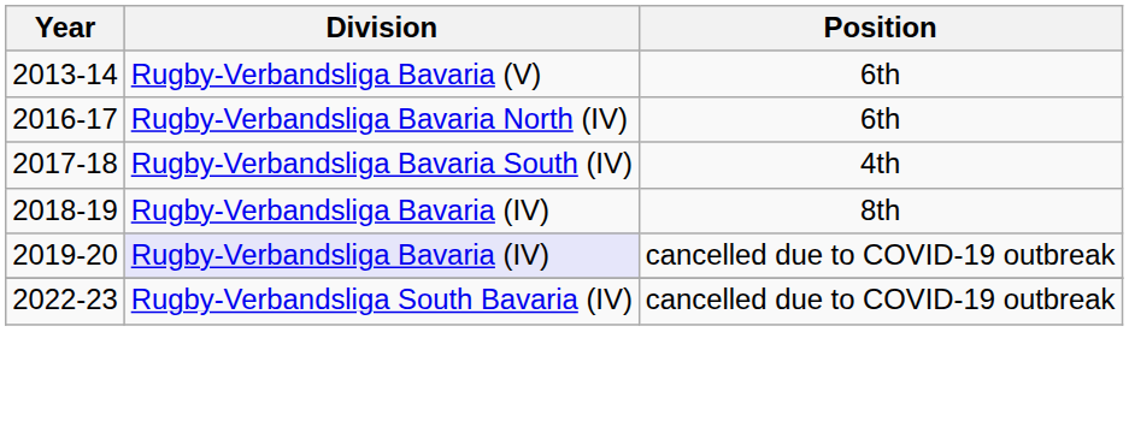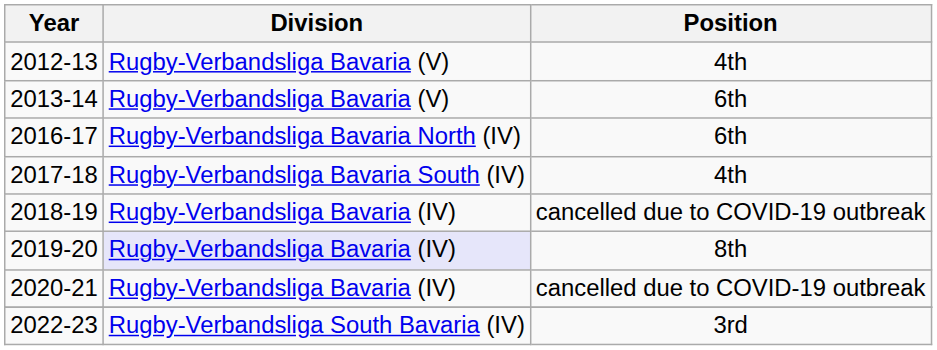 <table class="wikitable">
 <tr>
 <th>Year</th>
 <th>Division</th>
 <th>Position</th>
+</tr>
+<tr align="center">
+<td>2012-13</td>
+<td align="left"><a href='#'>Rugby-Verbandsliga Bavaria</a> (V)</td>
+<td>4th</td>
 </tr>
 <tr align="center">
 <td>2013-14</td>
 <td align="left"><a href='#'>Rugby-Verbandsliga Bavaria</a> (V)</td>
 <td>6th</td>
 </tr>
 <tr align="center">
 <td>2016-17</td>
 <td align="left"><a href='#'>Rugby-Verbandsliga Bavaria North</a> (IV)</td>
 <td>6th</td>
 </tr>
 <tr align="center">
 <td>2017-18</td>
 <td align="left"><a href='#'>Rugby-Verbandsliga Bavaria South</a> (IV)</td>
 <td>4th</td>
 </tr>
 <tr align="center">
 <td>2018-19</td>
 <td align="left"><a href='#'>Rugby-Verbandsliga Bavaria</a> (IV)</td>
-<td>8th</td>
+<td>cancelled due to COVID-19 outbreak</td>
 </tr>
 <tr align="center">
 <td>2019-20</td>
 <td align="left" style="background: lavender;"><a href='#'>Rugby-Verbandsliga Bavaria</a> (IV)</td>
+<td>8th</td>
+</tr>
+<tr align="center">
+<td>2020-21</td>
+<td align="left"><a href='#'>Rugby-Verbandsliga Bavaria</a> (IV)</td>
 <td>cancelled due to COVID-19 outbreak</td>
 </tr>
 <tr align="center">
 </tr>
 <tr align="center">
 <td>2022-23</td>
 <td align="left"><a href='#'>Rugby-Verbandsliga South Bavaria</a> (IV)</td>
-<td>cancelled due to COVID-19 outbreak</td>
+<td>3rd</td>
 </tr>
 </table>
